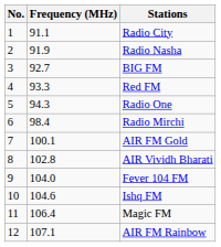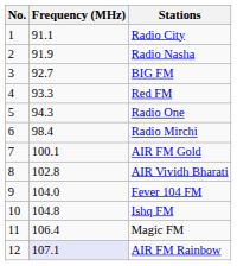 <table class=wikitable>
 <tr>
 <th>No.</th>
 <th>Frequency (MHz)</th>
 <th>Stations</th>
 </tr>
 <tr>
 <td>1</td>
 <td>91.1</td>
 <td><a href='#'>Radio City</a></td>
 </tr>
 <tr>
 <td>2</td>
 <td>91.9</td>
 <td><a href='#'>Radio Nasha</a></td>
 </tr>
 <tr>
 <td>3</td>
 <td>92.7</td>
 <td><a href='#'>BIG FM</a></td>
 </tr>
 <tr>
 <td>4</td>
 <td>93.3</td>
 <td><a href='#'>Red FM</a></td>
 </tr>
 <tr>
 <td>5</td>
 <td>94.3</td>
 <td><a href='#'>Radio One</a></td>
 </tr>
 <tr>
 <td>6</td>
 <td>98.4</td>
 <td><a href='#'>Radio Mirchi</a></td>
 </tr>
 <tr>
 <td>7</td>
 <td>100.1</td>
 <td><a href='#'>AIR FM Gold</a></td>
 </tr>
 <tr>
 <td>8</td>
 <td>102.8</td>
 <td><a href='#'>AIR Vividh Bharati</a></td>
 </tr>
 <tr>
 <td>9</td>
 <td>104.0</td>
 <td><a href='#'>Fever 104 FM</a></td>
 </tr>
 <tr>
 <td>10</td>
-<td>104.6</td>
+<td>104.8</td>
 <td><a href='#'>Ishq FM</a></td>
 </tr>
 <tr>
 <td>11</td>
 <td>106.4</td>
 <td>Magic FM</td>
 </tr>
 <tr>
 <td>12</td>
-<td>107.1</td>
+<td style="background: lavender;">107.1</td>
 <td><a href='#'>AIR FM Rainbow</a></td>
 </tr>
 </table>
